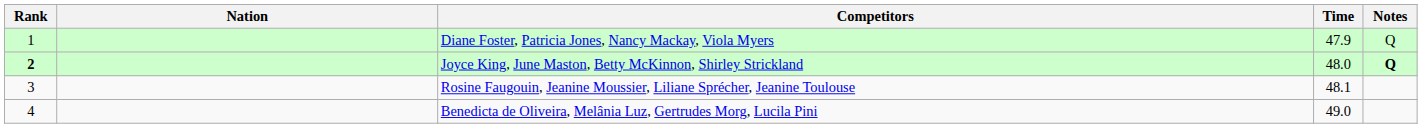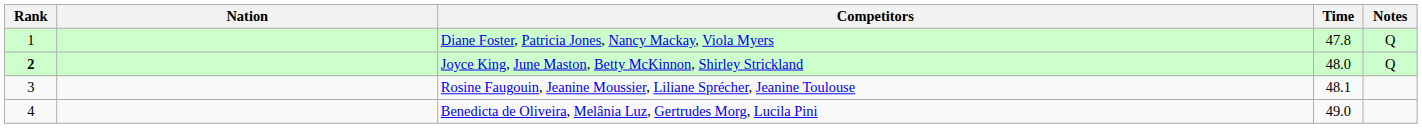 <table class="wikitable sortable"  style="width:75%; text-align:center; font-size:95%;">
 <tr>
 <th width=15>Rank</th>
 <th width=300>Nation</th>
 <th width=700>Competitors</th>
 <th width=15>Time</th>
 <th width=15>Notes</th>
 </tr>
 <tr style="background:#cfc;">
 <td>1</td>
 <td align=left></td>
 <td align=left><a href='#'>Diane Foster</a>, <a href='#'>Patricia Jones</a>, <a href='#'>Nancy Mackay</a>, <a href='#'>Viola Myers</a></td>
-<td>47.9</td>
+<td>47.8</td>
 <td>Q</td>
 </tr>
 <tr style="background:#cfc;">
 <td><strong>2</strong></td>
 <td align=left></td>
 <td align=left><a href='#'>Joyce King</a>, <a href='#'>June Maston</a>, <a href='#'>Betty McKinnon</a>, <a href='#'>Shirley Strickland</a></td>
 <td>48.0</td>
-<td><strong>Q</strong></td>
+<td>Q</td>
 </tr>
 <tr>
 <td>3</td>
 <td align=left></td>
 <td align=left><a href='#'>Rosine Faugouin</a>, <a href='#'>Jeanine Moussier</a>, <a href='#'>Liliane Sprécher</a>, <a href='#'>Jeanine Toulouse</a></td>
 <td>48.1</td>
 <td></td>
 </tr>
 <tr>
 <td>4</td>
 <td align=left></td>
 <td align=left><a href='#'>Benedicta de Oliveira</a>, <a href='#'>Melânia Luz</a>, <a href='#'>Gertrudes Morg</a>, <a href='#'>Lucila Pini</a></td>
 <td>49.0</td>
 <td></td>
 </tr>
 </table>
